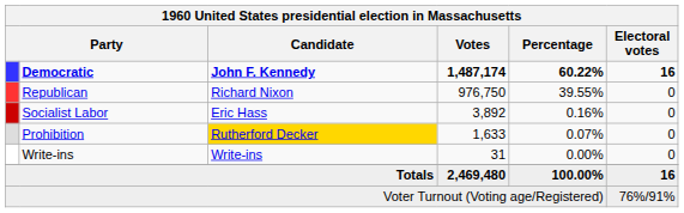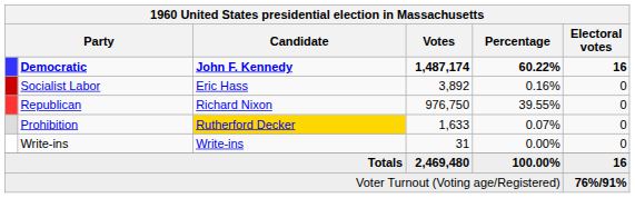 <table class="wikitable" style="font-size: 95%;">
 <tr>
 <th colspan="6">1960 United States presidential election in Massachusetts</th>
 </tr>
 <tr>
 <th colspan="2" style="width: 15em">Party</th>
 <th style="width: 17em">Candidate</th>
 <th style="width: 5em">Votes</th>
 <th style="width: 7em">Percentage</th>
 <th style="width: 5em">Electoral votes</th>
 </tr>
 <tr>
 <th style="background-color:#3333FF; width: 3px"></th>
 <td style="width: 130px"><strong><a href='#'>Democratic</a></strong></td>
 <td><strong><a href='#'>John F. Kennedy</a></strong></td>
 <td align="right"><strong>1,487,174</strong></td>
 <td align="right"><strong>60.22%</strong></td>
 <td align="right"><strong>16</strong></td>
 </tr>
 <tr>
+<th style="background-color:#CC0000; width: 3px"></th>
+<td style="width: 130px"><a href='#'>Socialist Labor</a></td>
+<td><a href='#'>Eric Hass</a></td>
+<td align="right">3,892</td>
+<td align="right">0.16%</td>
+<td align="right">0</td>
+</tr>
+<tr>
 <th style="background-color:#FF3333; width: 3px"></th>
 <td style="width: 130px"><a href='#'>Republican</a></td>
 <td><a href='#'>Richard Nixon</a></td>
 <td align="right">976,750</td>
 <td align="right">39.55%</td>
-<td align="right">0</td>
-</tr>
-<tr>
-<th style="background-color:#CC0000; width: 3px"></th>
-<td style="width: 130px"><a href='#'>Socialist Labor</a></td>
-<td><a href='#'>Eric Hass</a></td>
-<td align="right">3,892</td>
-<td align="right">0.16%</td>
 <td align="right">0</td>
 </tr>
 <tr>
 <th style="background-color:#DDDDDD; width: 3px"></th>
 <td style="width: 130px"><a href='#'>Prohibition</a></td>
 <td style="background: gold;"><a href='#'>Rutherford Decker</a></td>
 <td align="right">1,633</td>
 <td align="right">0.07%</td>
 <td align="right">0</td>
 </tr>
 <tr>
 <th style="background-color:#FFFFFF; width: 3px"></th>
 <td style="width: 130px">Write-ins</td>
 <td><a href='#'>Write-ins</a></td>
 <td align="right">31</td>
 <td align="right">0.00%</td>
 <td align="right">0</td>
 </tr>
 <tr>
 </tr>
 <tr bgcolor="#EEEEEE">
 <td colspan="3" align="right"><strong>Totals</strong></td>
 <td align="right"><strong>2,469,480</strong></td>
 <td align="right"><strong>100.00%</strong></td>
 <td align="right"><strong>16</strong></td>
 </tr>
 <tr bgcolor="#EEEEEE">
 <td colspan="5" align="right">Voter Turnout (Voting age/Registered)</td>
-<td colspan="1" align="right">76%/91%</td>
+<td colspan="1" align="right"><strong>76%/91%</strong></td>
 </tr>
 </table>
